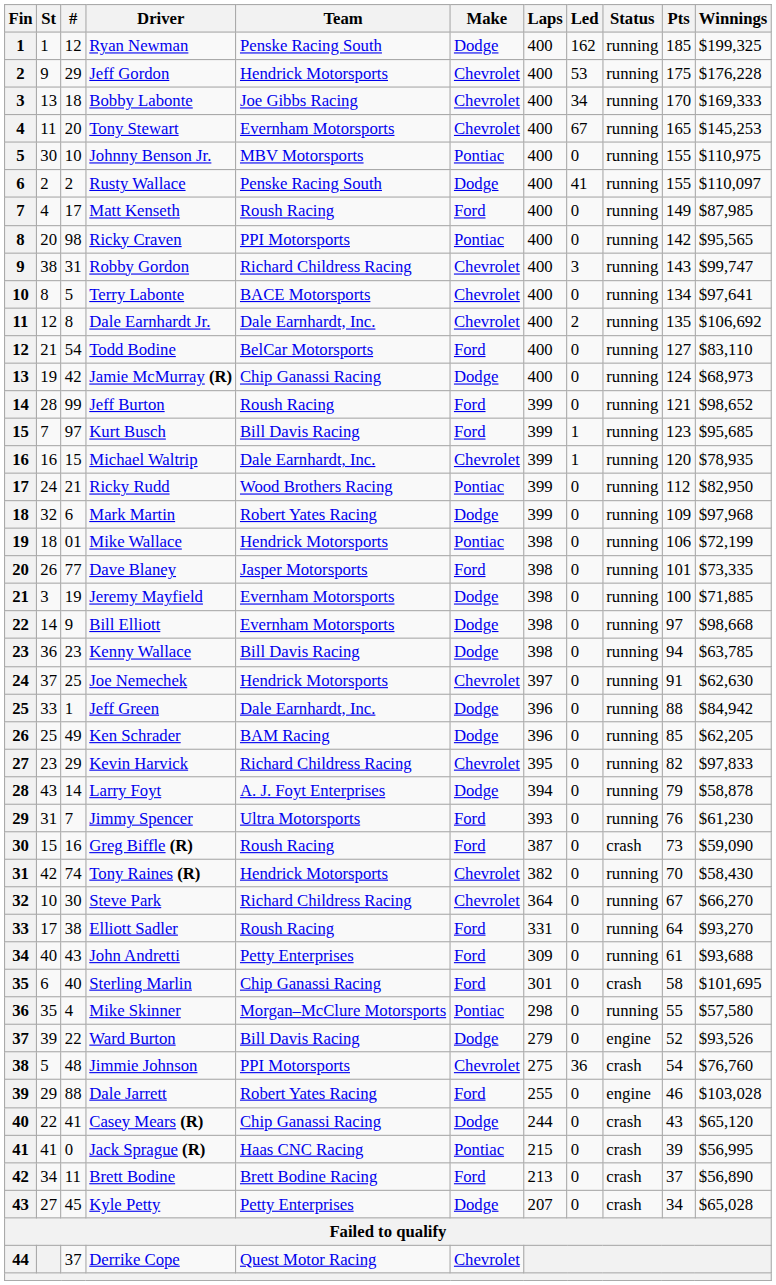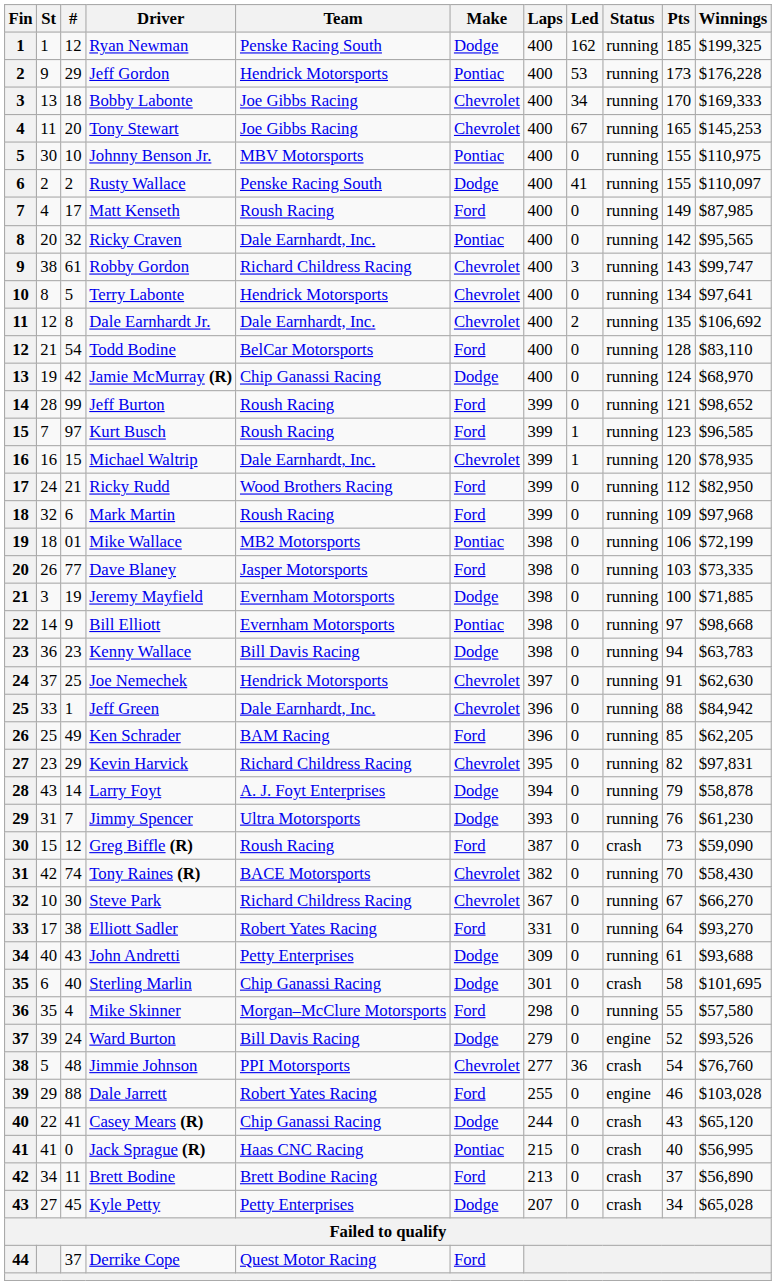 <table class="wikitable" style="font-size:95%">
 <tr>
 <th>Fin</th>
 <th>St</th>
 <th>#</th>
 <th>Driver</th>
 <th>Team</th>
 <th>Make</th>
 <th>Laps</th>
 <th>Led</th>
 <th>Status</th>
 <th>Pts</th>
 <th>Winnings</th>
 </tr>
 <tr>
 <th>1</th>
 <td>1</td>
 <td>12</td>
 <td><a href='#'>Ryan Newman</a></td>
 <td><a href='#'>Penske Racing South</a></td>
 <td><a href='#'>Dodge</a></td>
 <td>400</td>
 <td>162</td>
 <td>running</td>
 <td>185</td>
 <td>$199,325</td>
 </tr>
 <tr>
 <th>2</th>
 <td>9</td>
 <td>29</td>
 <td><a href='#'>Jeff Gordon</a></td>
 <td><a href='#'>Hendrick Motorsports</a></td>
-<td><a href='#'>Chevrolet</a></td>
+<td><a href='#'>Pontiac</a></td>
 <td>400</td>
 <td>53</td>
 <td>running</td>
-<td>175</td>
+<td>173</td>
 <td>$176,228</td>
 </tr>
 <tr>
 <th>3</th>
 <td>13</td>
 <td>18</td>
 <td><a href='#'>Bobby Labonte</a></td>
 <td><a href='#'>Joe Gibbs Racing</a></td>
 <td><a href='#'>Chevrolet</a></td>
 <td>400</td>
 <td>34</td>
 <td>running</td>
 <td>170</td>
 <td>$169,333</td>
 </tr>
 <tr>
 <th>4</th>
 <td>11</td>
 <td>20</td>
 <td><a href='#'>Tony Stewart</a></td>
-<td><a href='#'>Evernham Motorsports</a></td>
+<td><a href='#'>Joe Gibbs Racing</a></td>
 <td><a href='#'>Chevrolet</a></td>
 <td>400</td>
 <td>67</td>
 <td>running</td>
 <td>165</td>
 <td>$145,253</td>
 </tr>
 <tr>
 <th>5</th>
 <td>30</td>
 <td>10</td>
 <td><a href='#'>Johnny Benson Jr.</a></td>
 <td><a href='#'>MBV Motorsports</a></td>
 <td><a href='#'>Pontiac</a></td>
 <td>400</td>
 <td>0</td>
 <td>running</td>
 <td>155</td>
 <td>$110,975</td>
 </tr>
 <tr>
 <th>6</th>
 <td>2</td>
 <td>2</td>
 <td><a href='#'>Rusty Wallace</a></td>
 <td><a href='#'>Penske Racing South</a></td>
 <td><a href='#'>Dodge</a></td>
 <td>400</td>
 <td>41</td>
 <td>running</td>
 <td>155</td>
 <td>$110,097</td>
 </tr>
 <tr>
 <th>7</th>
 <td>4</td>
 <td>17</td>
 <td><a href='#'>Matt Kenseth</a></td>
 <td><a href='#'>Roush Racing</a></td>
 <td><a href='#'>Ford</a></td>
 <td>400</td>
 <td>0</td>
 <td>running</td>
 <td>149</td>
 <td>$87,985</td>
 </tr>
 <tr>
 <th>8</th>
 <td>20</td>
-<td>98</td>
+<td>32</td>
 <td><a href='#'>Ricky Craven</a></td>
-<td><a href='#'>PPI Motorsports</a></td>
+<td><a href='#'>Dale Earnhardt, Inc.</a></td>
 <td><a href='#'>Pontiac</a></td>
 <td>400</td>
 <td>0</td>
 <td>running</td>
 <td>142</td>
 <td>$95,565</td>
 </tr>
 <tr>
 <th>9</th>
 <td>38</td>
-<td>31</td>
+<td>61</td>
 <td><a href='#'>Robby Gordon</a></td>
 <td><a href='#'>Richard Childress Racing</a></td>
 <td><a href='#'>Chevrolet</a></td>
 <td>400</td>
 <td>3</td>
 <td>running</td>
 <td>143</td>
 <td>$99,747</td>
 </tr>
 <tr>
 <th>10</th>
 <td>8</td>
 <td>5</td>
 <td><a href='#'>Terry Labonte</a></td>
-<td><a href='#'>BACE Motorsports</a></td>
+<td><a href='#'>Hendrick Motorsports</a></td>
 <td><a href='#'>Chevrolet</a></td>
 <td>400</td>
 <td>0</td>
 <td>running</td>
 <td>134</td>
 <td>$97,641</td>
 </tr>
 <tr>
 <th>11</th>
 <td>12</td>
 <td>8</td>
 <td><a href='#'>Dale Earnhardt Jr.</a></td>
 <td><a href='#'>Dale Earnhardt, Inc.</a></td>
 <td><a href='#'>Chevrolet</a></td>
 <td>400</td>
 <td>2</td>
 <td>running</td>
 <td>135</td>
 <td>$106,692</td>
 </tr>
 <tr>
 <th>12</th>
 <td>21</td>
 <td>54</td>
 <td><a href='#'>Todd Bodine</a></td>
 <td><a href='#'>BelCar Motorsports</a></td>
 <td><a href='#'>Ford</a></td>
 <td>400</td>
 <td>0</td>
 <td>running</td>
-<td>127</td>
+<td>128</td>
 <td>$83,110</td>
 </tr>
 <tr>
 <th>13</th>
 <td>19</td>
 <td>42</td>
 <td><a href='#'>Jamie McMurray</a> <strong>(R)</strong></td>
 <td><a href='#'>Chip Ganassi Racing</a></td>
 <td><a href='#'>Dodge</a></td>
 <td>400</td>
 <td>0</td>
 <td>running</td>
 <td>124</td>
-<td>$68,973</td>
+<td>$68,970</td>
 </tr>
 <tr>
 <th>14</th>
 <td>28</td>
 <td>99</td>
 <td><a href='#'>Jeff Burton</a></td>
 <td><a href='#'>Roush Racing</a></td>
 <td><a href='#'>Ford</a></td>
 <td>399</td>
 <td>0</td>
 <td>running</td>
 <td>121</td>
 <td>$98,652</td>
 </tr>
 <tr>
 <th>15</th>
 <td>7</td>
 <td>97</td>
 <td><a href='#'>Kurt Busch</a></td>
-<td><a href='#'>Bill Davis Racing</a></td>
+<td><a href='#'>Roush Racing</a></td>
 <td><a href='#'>Ford</a></td>
 <td>399</td>
 <td>1</td>
 <td>running</td>
 <td>123</td>
-<td>$95,685</td>
+<td>$96,585</td>
 </tr>
 <tr>
 <th>16</th>
 <td>16</td>
 <td>15</td>
 <td><a href='#'>Michael Waltrip</a></td>
 <td><a href='#'>Dale Earnhardt, Inc.</a></td>
 <td><a href='#'>Chevrolet</a></td>
 <td>399</td>
 <td>1</td>
 <td>running</td>
 <td>120</td>
 <td>$78,935</td>
 </tr>
 <tr>
 <th>17</th>
 <td>24</td>
 <td>21</td>
 <td><a href='#'>Ricky Rudd</a></td>
 <td><a href='#'>Wood Brothers Racing</a></td>
-<td><a href='#'>Pontiac</a></td>
+<td><a href='#'>Ford</a></td>
 <td>399</td>
 <td>0</td>
 <td>running</td>
 <td>112</td>
 <td>$82,950</td>
 </tr>
 <tr>
 <th>18</th>
 <td>32</td>
 <td>6</td>
 <td><a href='#'>Mark Martin</a></td>
-<td><a href='#'>Robert Yates Racing</a></td>
-<td><a href='#'>Dodge</a></td>
+<td><a href='#'>Roush Racing</a></td>
+<td><a href='#'>Ford</a></td>
 <td>399</td>
 <td>0</td>
 <td>running</td>
 <td>109</td>
 <td>$97,968</td>
 </tr>
 <tr>
 <th>19</th>
 <td>18</td>
 <td>01</td>
 <td><a href='#'>Mike Wallace</a></td>
-<td><a href='#'>Hendrick Motorsports</a></td>
+<td><a href='#'>MB2 Motorsports</a></td>
 <td><a href='#'>Pontiac</a></td>
 <td>398</td>
 <td>0</td>
 <td>running</td>
 <td>106</td>
 <td>$72,199</td>
 </tr>
 <tr>
 <th>20</th>
 <td>26</td>
 <td>77</td>
 <td><a href='#'>Dave Blaney</a></td>
 <td><a href='#'>Jasper Motorsports</a></td>
 <td><a href='#'>Ford</a></td>
 <td>398</td>
 <td>0</td>
 <td>running</td>
-<td>101</td>
+<td>103</td>
 <td>$73,335</td>
 </tr>
 <tr>
 <th>21</th>
 <td>3</td>
 <td>19</td>
 <td><a href='#'>Jeremy Mayfield</a></td>
 <td><a href='#'>Evernham Motorsports</a></td>
 <td><a href='#'>Dodge</a></td>
 <td>398</td>
 <td>0</td>
 <td>running</td>
 <td>100</td>
 <td>$71,885</td>
 </tr>
 <tr>
 <th>22</th>
 <td>14</td>
 <td>9</td>
 <td><a href='#'>Bill Elliott</a></td>
 <td><a href='#'>Evernham Motorsports</a></td>
-<td><a href='#'>Dodge</a></td>
+<td><a href='#'>Pontiac</a></td>
 <td>398</td>
 <td>0</td>
 <td>running</td>
 <td>97</td>
 <td>$98,668</td>
 </tr>
 <tr>
 <th>23</th>
 <td>36</td>
 <td>23</td>
 <td><a href='#'>Kenny Wallace</a></td>
 <td><a href='#'>Bill Davis Racing</a></td>
 <td><a href='#'>Dodge</a></td>
 <td>398</td>
 <td>0</td>
 <td>running</td>
 <td>94</td>
-<td>$63,785</td>
+<td>$63,783</td>
 </tr>
 <tr>
 <th>24</th>
 <td>37</td>
 <td>25</td>
 <td><a href='#'>Joe Nemechek</a></td>
 <td><a href='#'>Hendrick Motorsports</a></td>
 <td><a href='#'>Chevrolet</a></td>
 <td>397</td>
 <td>0</td>
 <td>running</td>
 <td>91</td>
 <td>$62,630</td>
 </tr>
 <tr>
 <th>25</th>
 <td>33</td>
 <td>1</td>
 <td><a href='#'>Jeff Green</a></td>
 <td><a href='#'>Dale Earnhardt, Inc.</a></td>
-<td><a href='#'>Dodge</a></td>
+<td><a href='#'>Chevrolet</a></td>
 <td>396</td>
 <td>0</td>
 <td>running</td>
 <td>88</td>
 <td>$84,942</td>
 </tr>
 <tr>
 <th>26</th>
 <td>25</td>
 <td>49</td>
 <td><a href='#'>Ken Schrader</a></td>
 <td><a href='#'>BAM Racing</a></td>
-<td><a href='#'>Dodge</a></td>
+<td><a href='#'>Ford</a></td>
 <td>396</td>
 <td>0</td>
 <td>running</td>
 <td>85</td>
 <td>$62,205</td>
 </tr>
 <tr>
 <th>27</th>
 <td>23</td>
 <td>29</td>
 <td><a href='#'>Kevin Harvick</a></td>
 <td><a href='#'>Richard Childress Racing</a></td>
 <td><a href='#'>Chevrolet</a></td>
 <td>395</td>
 <td>0</td>
 <td>running</td>
 <td>82</td>
-<td>$97,833</td>
+<td>$97,831</td>
 </tr>
 <tr>
 <th>28</th>
 <td>43</td>
 <td>14</td>
 <td><a href='#'>Larry Foyt</a></td>
 <td><a href='#'>A. J. Foyt Enterprises</a></td>
 <td><a href='#'>Dodge</a></td>
 <td>394</td>
 <td>0</td>
 <td>running</td>
 <td>79</td>
 <td>$58,878</td>
 </tr>
 <tr>
 <th>29</th>
 <td>31</td>
 <td>7</td>
 <td><a href='#'>Jimmy Spencer</a></td>
 <td><a href='#'>Ultra Motorsports</a></td>
-<td><a href='#'>Ford</a></td>
+<td><a href='#'>Dodge</a></td>
 <td>393</td>
 <td>0</td>
 <td>running</td>
 <td>76</td>
 <td>$61,230</td>
 </tr>
 <tr>
 <th>30</th>
 <td>15</td>
-<td>16</td>
+<td>12</td>
 <td><a href='#'>Greg Biffle</a> <strong>(R)</strong></td>
 <td><a href='#'>Roush Racing</a></td>
 <td><a href='#'>Ford</a></td>
 <td>387</td>
 <td>0</td>
 <td>crash</td>
 <td>73</td>
 <td>$59,090</td>
 </tr>
 <tr>
 <th>31</th>
 <td>42</td>
 <td>74</td>
 <td><a href='#'>Tony Raines</a> <strong>(R)</strong></td>
-<td><a href='#'>Hendrick Motorsports</a></td>
+<td><a href='#'>BACE Motorsports</a></td>
 <td><a href='#'>Chevrolet</a></td>
 <td>382</td>
 <td>0</td>
 <td>running</td>
 <td>70</td>
 <td>$58,430</td>
 </tr>
 <tr>
 <th>32</th>
 <td>10</td>
 <td>30</td>
 <td><a href='#'>Steve Park</a></td>
 <td><a href='#'>Richard Childress Racing</a></td>
 <td><a href='#'>Chevrolet</a></td>
-<td>364</td>
+<td>367</td>
 <td>0</td>
 <td>running</td>
 <td>67</td>
 <td>$66,270</td>
 </tr>
 <tr>
 <th>33</th>
 <td>17</td>
 <td>38</td>
 <td><a href='#'>Elliott Sadler</a></td>
-<td><a href='#'>Roush Racing</a></td>
+<td><a href='#'>Robert Yates Racing</a></td>
 <td><a href='#'>Ford</a></td>
 <td>331</td>
 <td>0</td>
 <td>running</td>
 <td>64</td>
 <td>$93,270</td>
 </tr>
 <tr>
 <th>34</th>
 <td>40</td>
 <td>43</td>
 <td><a href='#'>John Andretti</a></td>
 <td><a href='#'>Petty Enterprises</a></td>
-<td><a href='#'>Ford</a></td>
+<td><a href='#'>Dodge</a></td>
 <td>309</td>
 <td>0</td>
 <td>running</td>
 <td>61</td>
 <td>$93,688</td>
 </tr>
 <tr>
 <th>35</th>
 <td>6</td>
 <td>40</td>
 <td><a href='#'>Sterling Marlin</a></td>
 <td><a href='#'>Chip Ganassi Racing</a></td>
-<td><a href='#'>Ford</a></td>
+<td><a href='#'>Dodge</a></td>
 <td>301</td>
 <td>0</td>
 <td>crash</td>
 <td>58</td>
 <td>$101,695</td>
 </tr>
 <tr>
 <th>36</th>
 <td>35</td>
 <td>4</td>
 <td><a href='#'>Mike Skinner</a></td>
 <td><a href='#'>Morgan–McClure Motorsports</a></td>
-<td><a href='#'>Pontiac</a></td>
+<td><a href='#'>Ford</a></td>
 <td>298</td>
 <td>0</td>
 <td>running</td>
 <td>55</td>
 <td>$57,580</td>
 </tr>
 <tr>
 <th>37</th>
 <td>39</td>
-<td>22</td>
+<td>24</td>
 <td><a href='#'>Ward Burton</a></td>
 <td><a href='#'>Bill Davis Racing</a></td>
 <td><a href='#'>Dodge</a></td>
 <td>279</td>
 <td>0</td>
 <td>engine</td>
 <td>52</td>
 <td>$93,526</td>
 </tr>
 <tr>
 <th>38</th>
 <td>5</td>
 <td>48</td>
 <td><a href='#'>Jimmie Johnson</a></td>
 <td><a href='#'>PPI Motorsports</a></td>
 <td><a href='#'>Chevrolet</a></td>
-<td>275</td>
+<td>277</td>
 <td>36</td>
 <td>crash</td>
 <td>54</td>
 <td>$76,760</td>
 </tr>
 <tr>
 <th>39</th>
 <td>29</td>
 <td>88</td>
 <td><a href='#'>Dale Jarrett</a></td>
 <td><a href='#'>Robert Yates Racing</a></td>
 <td><a href='#'>Ford</a></td>
 <td>255</td>
 <td>0</td>
 <td>engine</td>
 <td>46</td>
 <td>$103,028</td>
 </tr>
 <tr>
 <th>40</th>
 <td>22</td>
 <td>41</td>
 <td><a href='#'>Casey Mears</a> <strong>(R)</strong></td>
 <td><a href='#'>Chip Ganassi Racing</a></td>
 <td><a href='#'>Dodge</a></td>
 <td>244</td>
 <td>0</td>
 <td>crash</td>
 <td>43</td>
 <td>$65,120</td>
 </tr>
 <tr>
 <th>41</th>
 <td>41</td>
 <td>0</td>
 <td><a href='#'>Jack Sprague</a> <strong>(R)</strong></td>
 <td><a href='#'>Haas CNC Racing</a></td>
 <td><a href='#'>Pontiac</a></td>
 <td>215</td>
 <td>0</td>
 <td>crash</td>
-<td>39</td>
+<td>40</td>
 <td>$56,995</td>
 </tr>
 <tr>
 <th>42</th>
 <td>34</td>
 <td>11</td>
 <td><a href='#'>Brett Bodine</a></td>
 <td><a href='#'>Brett Bodine Racing</a></td>
 <td><a href='#'>Ford</a></td>
 <td>213</td>
 <td>0</td>
 <td>crash</td>
 <td>37</td>
 <td>$56,890</td>
 </tr>
 <tr>
 <th>43</th>
 <td>27</td>
 <td>45</td>
 <td><a href='#'>Kyle Petty</a></td>
 <td><a href='#'>Petty Enterprises</a></td>
 <td><a href='#'>Dodge</a></td>
 <td>207</td>
 <td>0</td>
 <td>crash</td>
 <td>34</td>
 <td>$65,028</td>
 </tr>
 <tr>
 <th colspan="11">Failed to qualify</th>
 </tr>
 <tr>
 <th>44</th>
 <th></th>
 <td>37</td>
 <td><a href='#'>Derrike Cope</a></td>
 <td><a href='#'>Quest Motor Racing</a></td>
-<td><a href='#'>Chevrolet</a></td>
+<td><a href='#'>Ford</a></td>
 <th colspan="5"></th>
 </tr>
 <tr>
 <th colspan="11"></th>
 </tr>
 </table>
